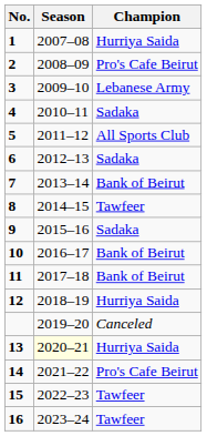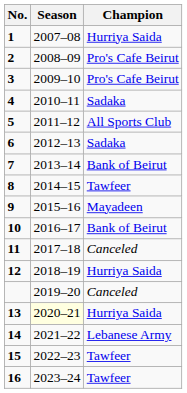 <table class="wikitable">
 <tr>
 <th>No.</th>
 <th>Season</th>
 <th>Champion</th>
 </tr>
 <tr>
 <td><strong>1</strong></td>
 <td>2007–08</td>
 <td><a href='#'>Hurriya Saida</a></td>
 </tr>
 <tr>
 <td><strong>2</strong></td>
 <td>2008–09</td>
 <td><a href='#'>Pro's Cafe Beirut</a></td>
 </tr>
 <tr>
 <td><strong>3</strong></td>
 <td>2009–10</td>
-<td><a href='#'>Lebanese Army</a></td>
+<td><a href='#'>Pro's Cafe Beirut</a></td>
 </tr>
 <tr>
 <td><strong>4</strong></td>
 <td>2010–11</td>
 <td><a href='#'>Sadaka</a></td>
 </tr>
 <tr>
 <td><strong>5</strong></td>
 <td>2011–12</td>
 <td><a href='#'>All Sports Club</a></td>
 </tr>
 <tr>
 <td><strong>6</strong></td>
 <td>2012–13</td>
 <td><a href='#'>Sadaka</a></td>
 </tr>
 <tr>
 <td><strong>7</strong></td>
 <td>2013–14</td>
 <td><a href='#'>Bank of Beirut</a></td>
 </tr>
 <tr>
 <td><strong>8</strong></td>
 <td>2014–15</td>
 <td><a href='#'>Tawfeer</a></td>
 </tr>
 <tr>
 <td><strong>9</strong></td>
 <td>2015–16</td>
-<td><a href='#'>Sadaka</a></td>
+<td><a href='#'>Mayadeen</a></td>
 </tr>
 <tr>
 <td><strong>10</strong></td>
 <td>2016–17</td>
 <td><a href='#'>Bank of Beirut</a></td>
 </tr>
 <tr>
 <td><strong>11</strong></td>
 <td>2017–18</td>
-<td><a href='#'>Bank of Beirut</a></td>
+<td><em>Canceled</em></td>
 </tr>
 <tr>
 <td><strong>12</strong></td>
 <td>2018–19</td>
 <td><a href='#'>Hurriya Saida</a></td>
 </tr>
 <tr>
 <td></td>
 <td>2019–20</td>
 <td><em>Canceled</em></td>
 </tr>
 <tr>
 <td><strong>13</strong></td>
 <td style="background: lightyellow;">2020–21</td>
 <td><a href='#'>Hurriya Saida</a></td>
 </tr>
 <tr>
 <td><strong>14</strong></td>
 <td>2021–22</td>
-<td><a href='#'>Pro's Cafe Beirut</a></td>
+<td><a href='#'>Lebanese Army</a></td>
 </tr>
 <tr>
 <td><strong>15</strong></td>
 <td>2022–23</td>
 <td><a href='#'>Tawfeer</a></td>
 </tr>
 <tr>
 <td><strong>16</strong></td>
 <td>2023–24</td>
 <td><a href='#'>Tawfeer</a></td>
 </tr>
 </table>
